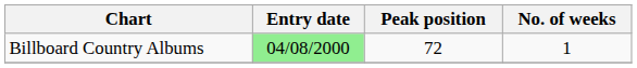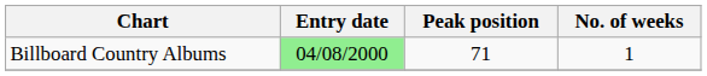 <table border=1 cellspacing=0 cellpadding=2 width="550px" class="wikitable">
 <tr>
 <th align="center">Chart</th>
 <th align="center">Entry date</th>
 <th align="center">Peak position</th>
 <th align="center">No. of weeks</th>
 </tr>
 <tr>
 <td align="left">Billboard Country Albums</td>
 <td align="center" style="background: lightgreen;">04/08/2000</td>
-<td align="center">72</td>
+<td align="center">71</td>
 <td align="center">1</td>
 </tr>
 <tr>
 </tr>
 </table>
